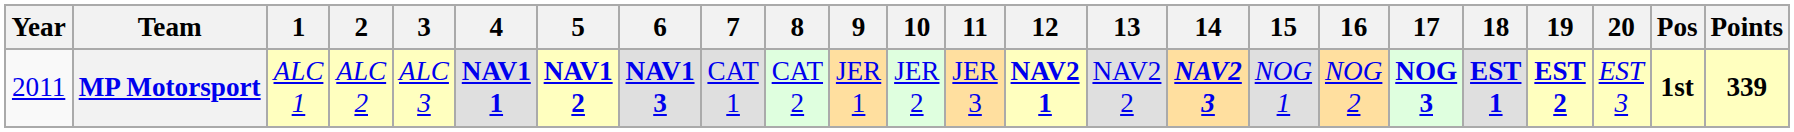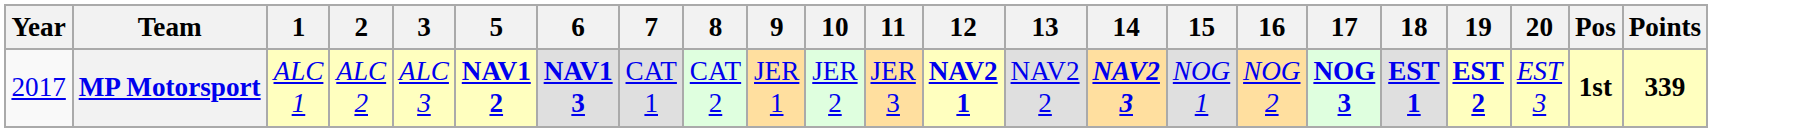 <table class="wikitable" style="text-align:center; font-size:85%">
 <tr>
 <th>Year</th>
 <th>Team</th>
 <th>1</th>
 <th>2</th>
 <th>3</th>
-<th>4</th>
 <th>5</th>
 <th>6</th>
 <th>7</th>
 <th>8</th>
 <th>9</th>
 <th>10</th>
 <th>11</th>
 <th>12</th>
 <th>13</th>
 <th>14</th>
 <th>15</th>
 <th>16</th>
 <th>17</th>
 <th>18</th>
 <th>19</th>
 <th>20</th>
 <th>Pos</th>
 <th>Points</th>
 </tr>
 <tr>
-<td><a href='#'>2011</a></td>
+<td><a href='#'>2017</a></td>
 <th nowrap><a href='#'>MP Motorsport</a></th>
 <td style="background:#FFFFBF;"><em><a href='#'>ALC<br>1</a></em><br></td>
 <td style="background:#FFFFBF;"><em><a href='#'>ALC<br>2</a></em><br></td>
 <td style="background:#FFFFBF;"><em><a href='#'>ALC<br>3</a></em><br></td>
-<td style="background:#DFDFDF;"><strong><a href='#'>NAV1<br>1</a></strong><br></td>
 <td style="background:#FFFFBF;"><strong><a href='#'>NAV1<br>2</a></strong><br></td>
 <td style="background:#DFDFDF;"><strong><a href='#'>NAV1<br>3</a></strong><br></td>
 <td style="background:#DFDFDF;"><a href='#'>CAT<br>1</a><br></td>
 <td style="background:#DFFFDF;"><a href='#'>CAT<br>2</a><br></td>
 <td style="background:#FFDF9F;"><a href='#'>JER<br>1</a><br></td>
 <td style="background:#DFFFDF;"><a href='#'>JER<br>2</a><br></td>
 <td style="background:#FFDF9F;"><a href='#'>JER<br>3</a><br></td>
 <td style="background:#FFFFBF;"><strong><a href='#'>NAV2<br>1</a></strong><br></td>
 <td style="background:#DFDFDF;"><a href='#'>NAV2<br>2</a><br></td>
 <td style="background:#FFDF9F;"><strong><em><a href='#'>NAV2<br>3</a></em><br></strong></td>
 <td style="background:#DFDFDF;"><em><a href='#'>NOG<br>1</a></em><br></td>
 <td style="background:#FFDF9F;"><em><a href='#'>NOG<br>2</a></em><br></td>
 <td style="background:#DFFFDF;"><strong><a href='#'>NOG<br>3</a></strong><br></td>
 <td style="background:#DFDFDF;"><strong><a href='#'>EST<br>1</a></strong><br></td>
 <td style="background:#FFFFBF;"><strong><a href='#'>EST<br>2</a></strong><br></td>
 <td style="background:#FFFFBF;"><em><a href='#'>EST<br>3</a></em><br></td>
 <th style="background:#FFFFBF;">1st</th>
 <th style="background:#FFFFBF;">339</th>
 </tr>
 </table>
